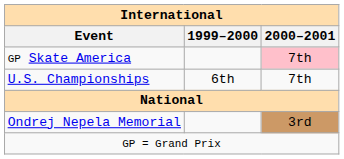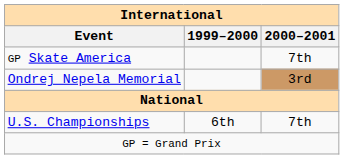 <table class="wikitable" style="text-align:center">
 <tr>
 <th style="background-color: #ffdead; " colspan=3 align=center><strong>International</strong></th>
 </tr>
 <tr>
 <th>Event</th>
 <th>1999–2000</th>
 <th>2000–2001</th>
 </tr>
 <tr>
 <td align=left><small>GP</small> <a href='#'>Skate America</a></td>
 <td></td>
-<td style="background: pink;">7th</td>
+<td>7th</td>
+</tr>
+<tr>
+<td align=left><a href='#'>Ondrej Nepela Memorial</a></td>
+<td></td>
+<td bgcolor=cc9966>3rd</td>
+</tr>
+<tr>
+<th style="background-color: #ffdead; " colspan=3 align=center><strong>National</strong></th>
 </tr>
 <tr>
 <td align=left><a href='#'>U.S. Championships</a></td>
 <td>6th</td>
 <td>7th</td>
 </tr>
 <tr>
-<th style="background-color: #ffdead; " colspan=3 align=center><strong>National</strong></th>
-</tr>
-<tr>
-<td align=left><a href='#'>Ondrej Nepela Memorial</a></td>
-<td></td>
-<td bgcolor=cc9966>3rd</td>
-</tr>
-<tr>
 <td colspan=3 align=center><small> GP = Grand Prix </small></td>
 </tr>
 </table>
